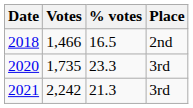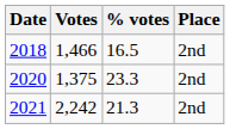 <table class="wikitable">
 <tr>
 <th>Date</th>
 <th>Votes</th>
 <th>% votes</th>
 <th>Place</th>
 </tr>
 <tr>
 <td><a href='#'>2018</a></td>
 <td>1,466</td>
 <td>16.5</td>
 <td>2nd</td>
 </tr>
 <tr>
 <td><a href='#'>2020</a></td>
-<td>1,735</td>
+<td>1,375</td>
 <td>23.3</td>
-<td>3rd</td>
+<td>2nd</td>
 </tr>
 <tr>
 <td><a href='#'>2021</a></td>
 <td>2,242</td>
 <td>21.3</td>
-<td>3rd</td>
+<td>2nd</td>
 </tr>
 </table>
